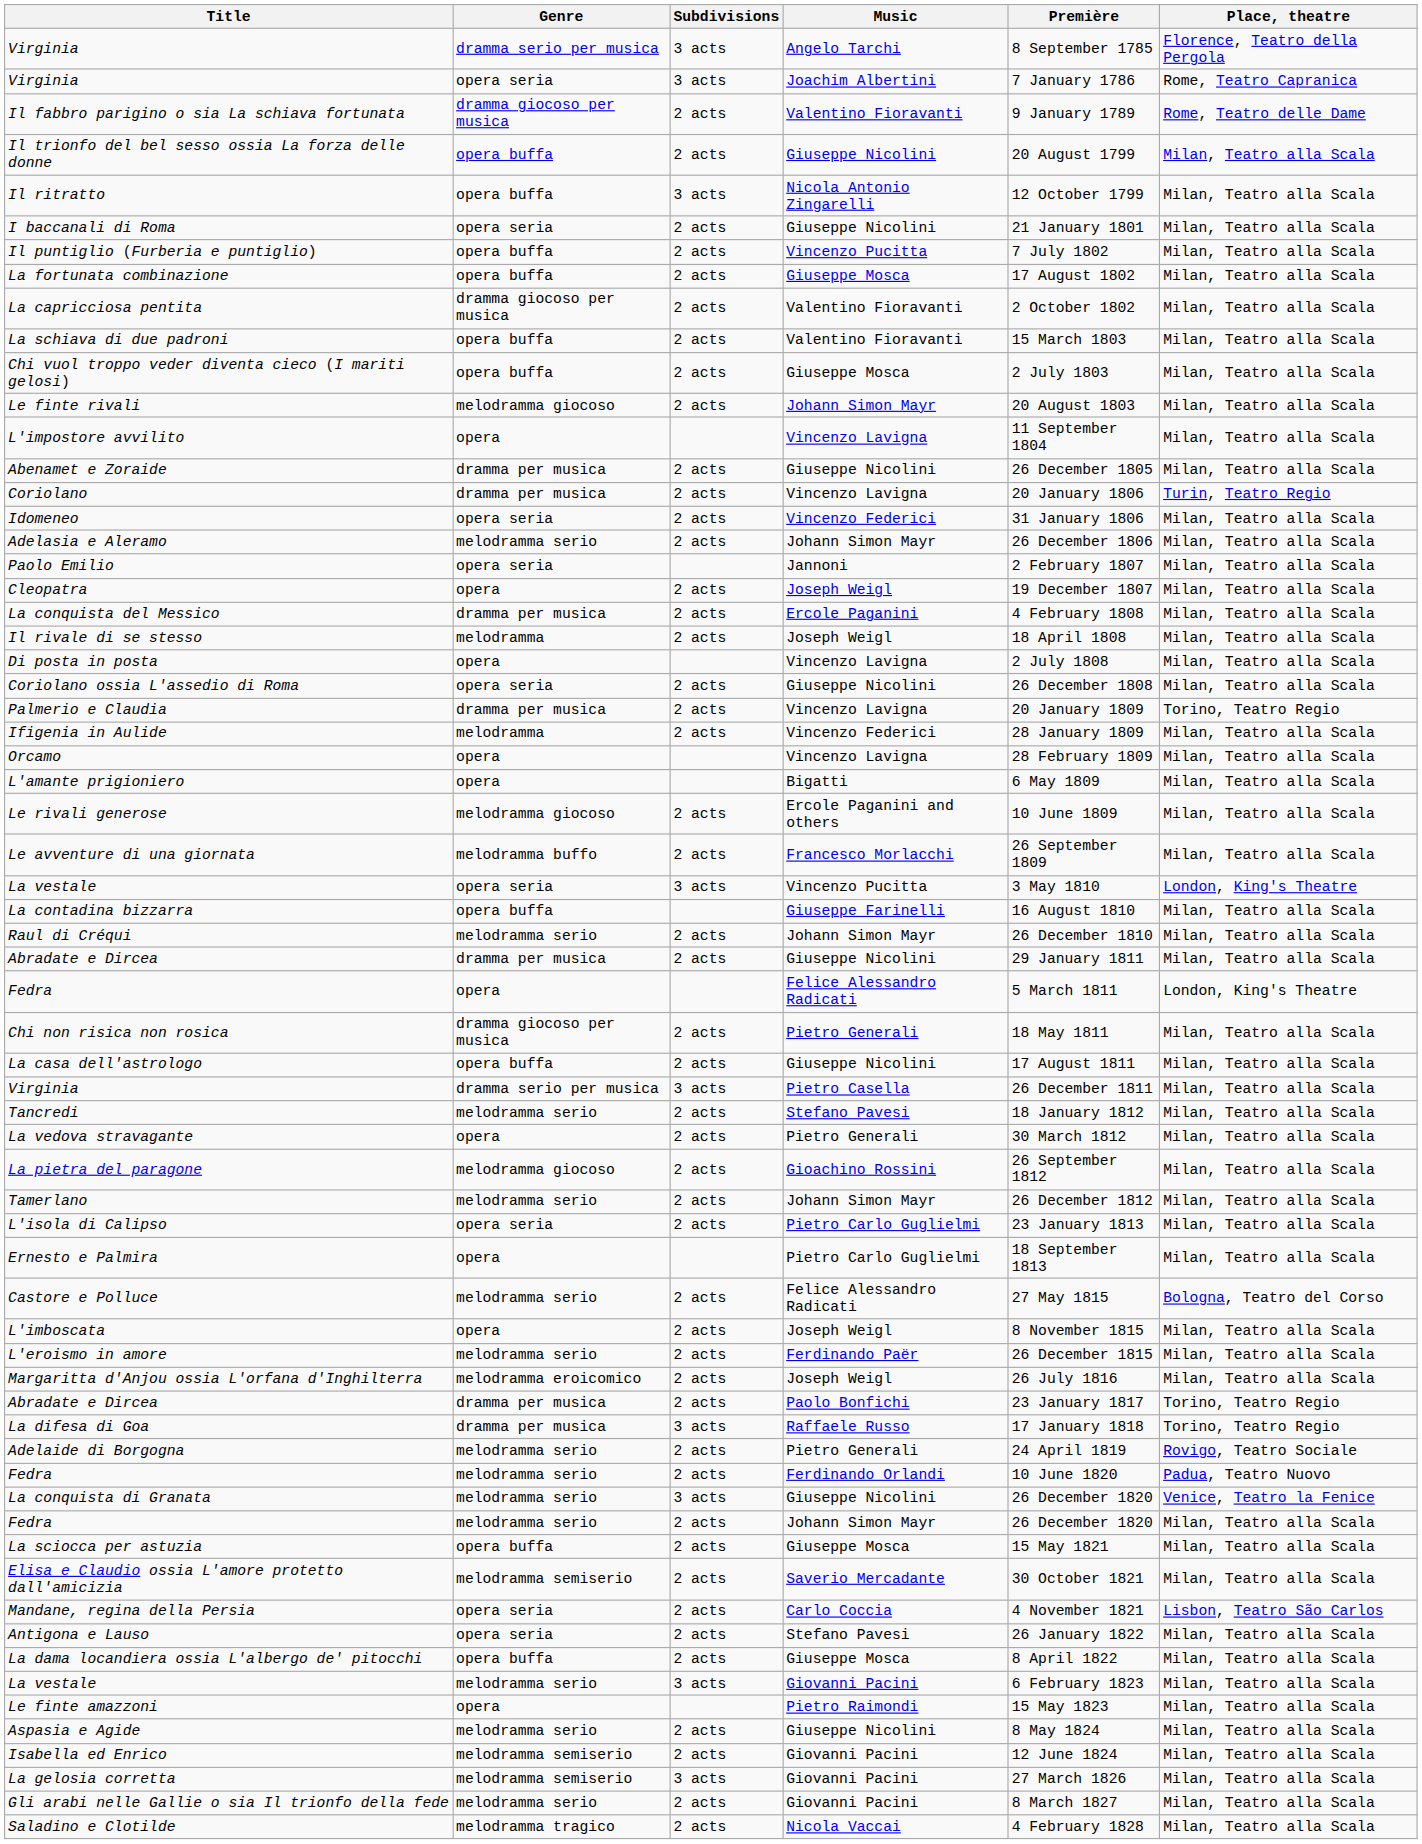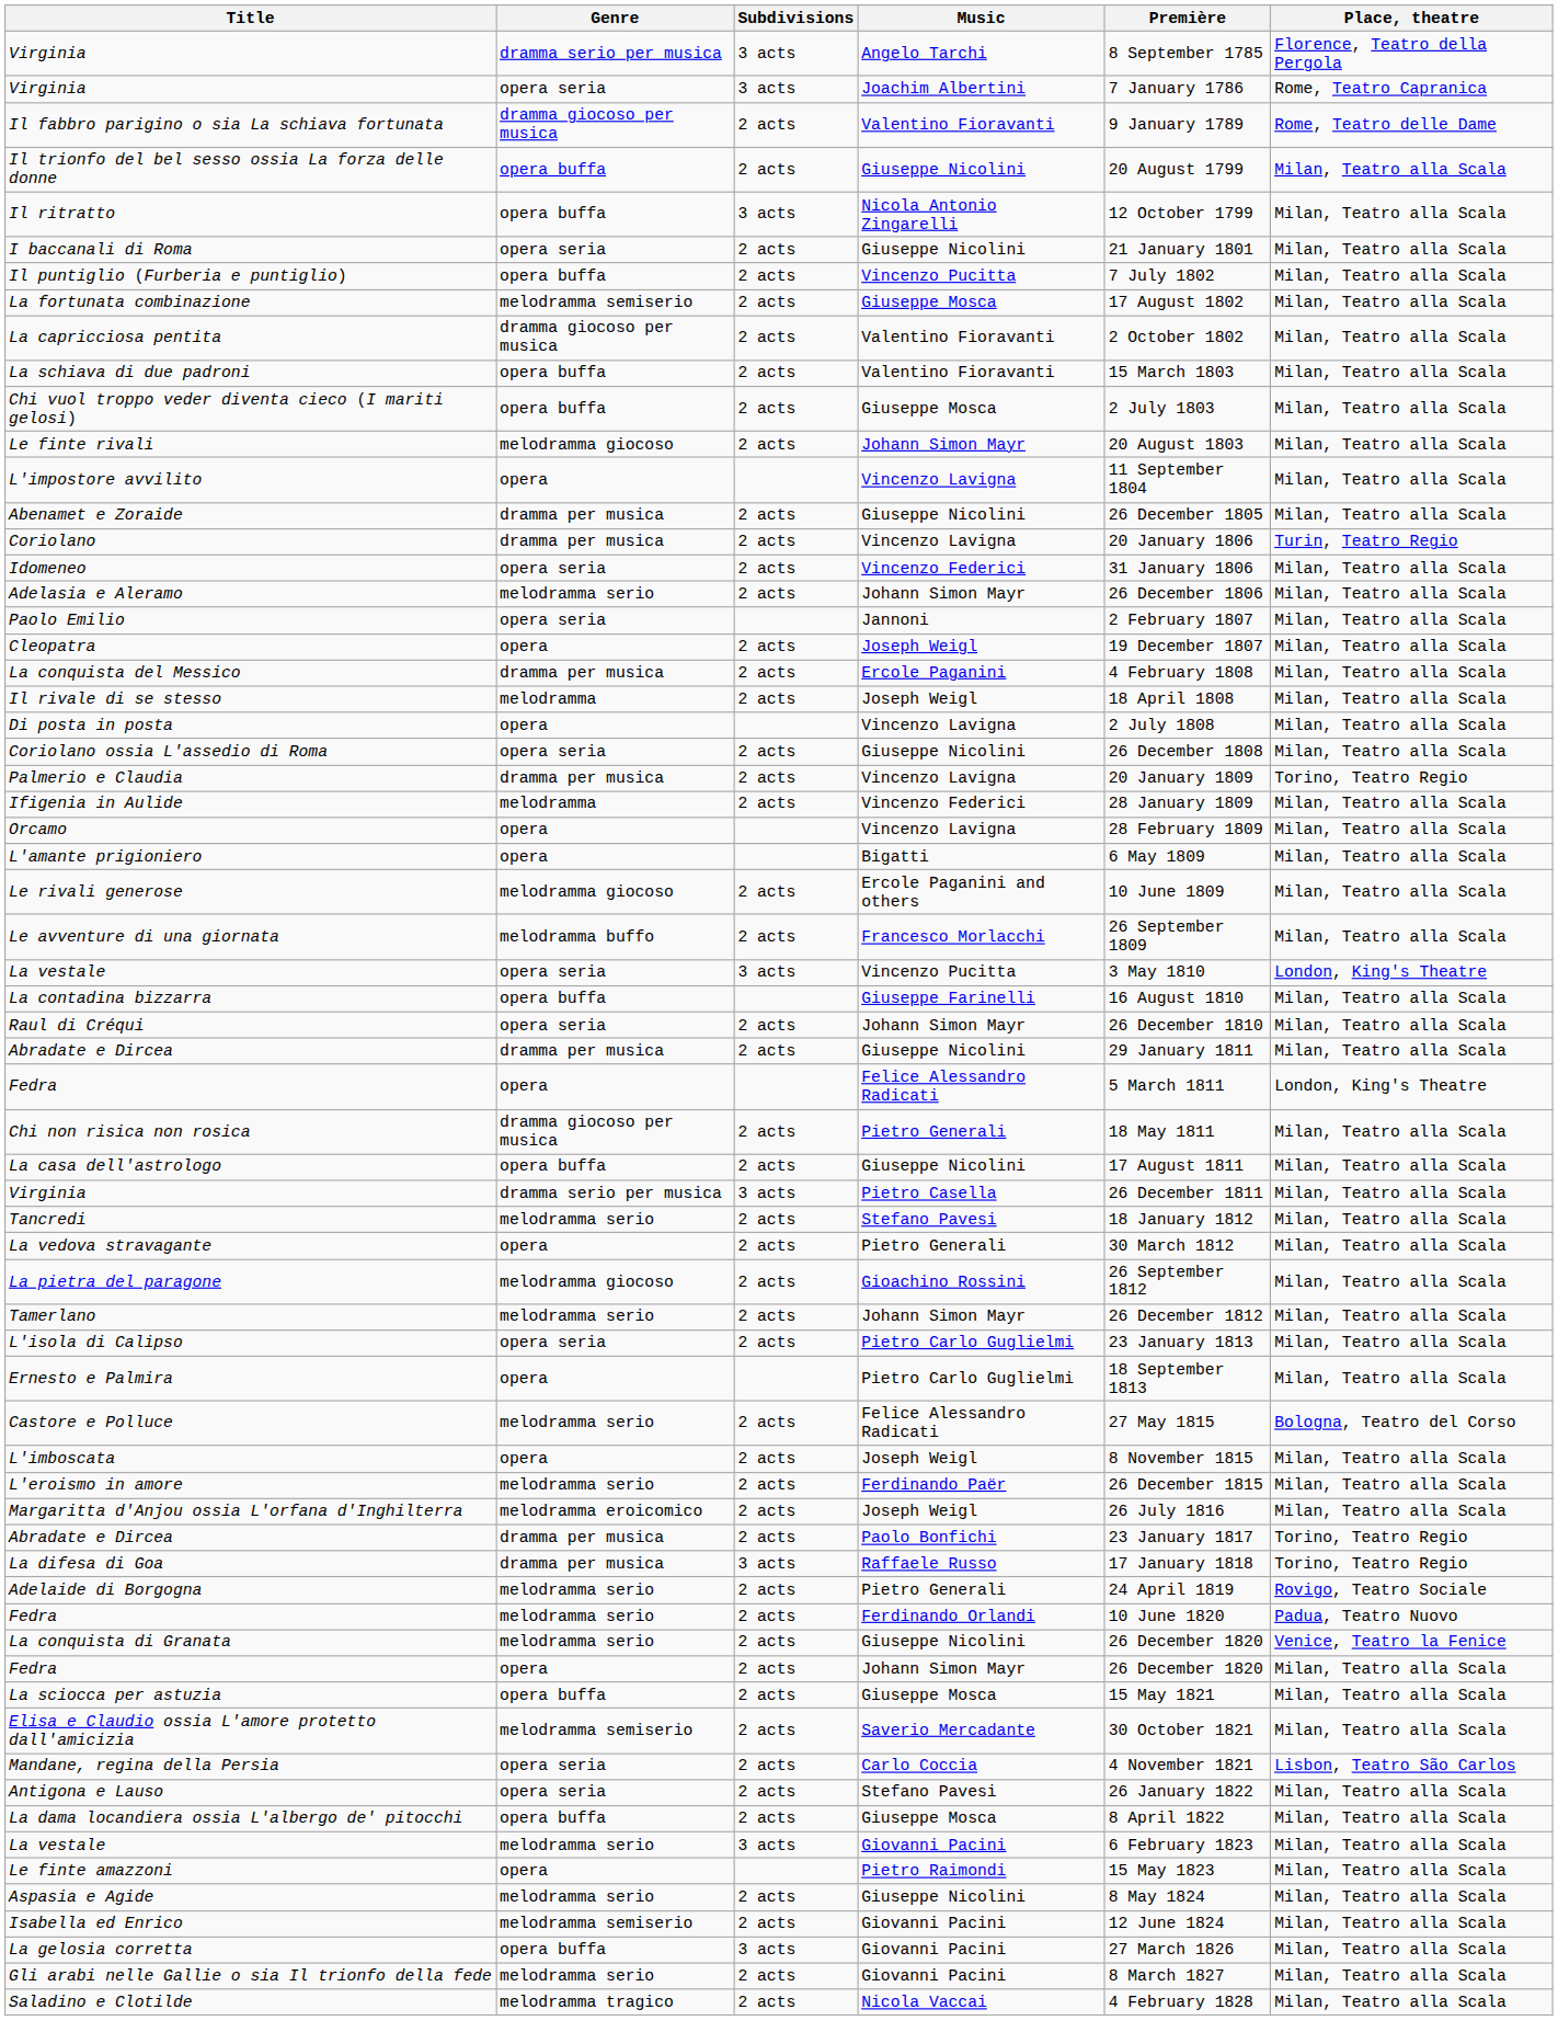 <table class="wikitable sortable">
 <tr>
 <th>Title</th>
 <th>Genre</th>
 <th>Subdivisions</th>
 <th>Music</th>
 <th>Première</th>
 <th>Place, theatre</th>
 </tr>
 <tr>
 <td><em>Virginia</em></td>
 <td><a href='#'>dramma serio per musica</a></td>
 <td>3 acts</td>
 <td><a href='#'>Angelo Tarchi</a></td>
 <td>8 September 1785</td>
 <td><a href='#'>Florence</a>, <a href='#'>Teatro della Pergola</a></td>
 </tr>
 <tr>
 <td><em>Virginia</em></td>
 <td>opera seria</td>
 <td>3 acts</td>
 <td><a href='#'>Joachim Albertini</a></td>
 <td>7 January 1786</td>
 <td>Rome, <a href='#'>Teatro Capranica</a></td>
 </tr>
 <tr>
 <td><em>Il fabbro parigino o sia La schiava fortunata</em></td>
 <td><a href='#'>dramma giocoso per musica</a></td>
 <td>2 acts</td>
 <td><a href='#'>Valentino Fioravanti</a></td>
 <td>9 January 1789</td>
 <td><a href='#'>Rome</a>, <a href='#'>Teatro delle Dame</a></td>
 </tr>
 <tr>
 <td><em>Il trionfo del bel sesso ossia La forza delle donne</em></td>
 <td><a href='#'>opera buffa</a></td>
 <td>2 acts</td>
 <td><a href='#'>Giuseppe Nicolini</a></td>
 <td>20 August 1799</td>
 <td><a href='#'>Milan</a>, <a href='#'>Teatro alla Scala</a></td>
 </tr>
 <tr>
 <td><em>Il ritratto</em></td>
 <td>opera buffa</td>
 <td>3 acts</td>
 <td><a href='#'>Nicola Antonio Zingarelli</a></td>
 <td>12 October 1799</td>
 <td>Milan, Teatro alla Scala</td>
 </tr>
 <tr>
 <td><em>I baccanali di Roma</em></td>
 <td>opera seria</td>
 <td>2 acts</td>
 <td>Giuseppe Nicolini</td>
 <td>21 January 1801</td>
 <td>Milan, Teatro alla Scala</td>
 </tr>
 <tr>
 <td><em>Il puntiglio</em> (<em>Furberia e puntiglio</em>)</td>
 <td>opera buffa</td>
 <td>2 acts</td>
 <td><a href='#'>Vincenzo Pucitta</a></td>
 <td>7 July 1802</td>
 <td>Milan, Teatro alla Scala</td>
 </tr>
 <tr>
 <td><em>La fortunata combinazione</em></td>
-<td>opera buffa</td>
+<td>melodramma semiserio</td>
 <td>2 acts</td>
 <td><a href='#'>Giuseppe Mosca</a></td>
 <td>17 August 1802</td>
 <td>Milan, Teatro alla Scala</td>
 </tr>
 <tr>
 <td><em>La capricciosa pentita</em></td>
 <td>dramma giocoso per musica</td>
 <td>2 acts</td>
 <td>Valentino Fioravanti</td>
 <td>2 October 1802</td>
 <td>Milan, Teatro alla Scala</td>
 </tr>
 <tr>
 <td><em>La schiava di due padroni</em></td>
 <td>opera buffa</td>
 <td>2 acts</td>
 <td>Valentino Fioravanti</td>
 <td>15 March 1803</td>
 <td>Milan, Teatro alla Scala</td>
 </tr>
 <tr>
 <td><em>Chi vuol troppo veder diventa cieco</em> (<em>I mariti gelosi</em>)</td>
 <td>opera buffa</td>
 <td>2 acts</td>
 <td>Giuseppe Mosca</td>
 <td>2 July 1803</td>
 <td>Milan, Teatro alla Scala</td>
 </tr>
 <tr>
 <td><em>Le finte rivali</em></td>
 <td>melodramma giocoso</td>
 <td>2 acts</td>
 <td><a href='#'>Johann Simon Mayr</a></td>
 <td>20 August 1803</td>
 <td>Milan, Teatro alla Scala</td>
 </tr>
 <tr>
 <td><em>L'impostore avvilito</em></td>
 <td>opera</td>
 <td></td>
 <td><a href='#'>Vincenzo Lavigna</a></td>
 <td>11 September 1804</td>
 <td>Milan, Teatro alla Scala</td>
 </tr>
 <tr>
 <td><em>Abenamet e Zoraide</em></td>
 <td>dramma per musica</td>
 <td>2 acts</td>
 <td>Giuseppe Nicolini</td>
 <td>26 December 1805</td>
 <td>Milan, Teatro alla Scala</td>
 </tr>
 <tr>
 <td><em>Coriolano</em></td>
 <td>dramma per musica</td>
 <td>2 acts</td>
 <td>Vincenzo Lavigna</td>
 <td>20 January 1806</td>
 <td><a href='#'>Turin</a>, <a href='#'>Teatro Regio</a></td>
 </tr>
 <tr>
 <td><em>Idomeneo</em></td>
 <td>opera seria</td>
 <td>2 acts</td>
 <td><a href='#'>Vincenzo Federici</a></td>
 <td>31 January 1806</td>
 <td>Milan, Teatro alla Scala</td>
 </tr>
 <tr>
 <td><em>Adelasia e Aleramo</em></td>
 <td>melodramma serio</td>
 <td>2 acts</td>
 <td>Johann Simon Mayr</td>
 <td>26 December 1806</td>
 <td>Milan, Teatro alla Scala</td>
 </tr>
 <tr>
 <td><em>Paolo Emilio</em></td>
 <td>opera seria</td>
 <td></td>
 <td>Jannoni</td>
 <td>2 February 1807</td>
 <td>Milan, Teatro alla Scala</td>
 </tr>
 <tr>
 <td><em>Cleopatra</em></td>
 <td>opera</td>
 <td>2 acts</td>
 <td><a href='#'>Joseph Weigl</a></td>
 <td>19 December 1807</td>
 <td>Milan, Teatro alla Scala</td>
 </tr>
 <tr>
 <td><em>La conquista del Messico</em></td>
 <td>dramma per musica</td>
 <td>2 acts</td>
 <td><a href='#'>Ercole Paganini</a></td>
 <td>4 February 1808</td>
 <td>Milan, Teatro alla Scala</td>
 </tr>
 <tr>
 <td><em>Il rivale di se stesso</em></td>
 <td>melodramma</td>
 <td>2 acts</td>
 <td>Joseph Weigl</td>
 <td>18 April 1808</td>
 <td>Milan, Teatro alla Scala</td>
 </tr>
 <tr>
 <td><em>Di posta in posta</em></td>
 <td>opera</td>
 <td></td>
 <td>Vincenzo Lavigna</td>
 <td>2 July 1808</td>
 <td>Milan, Teatro alla Scala</td>
 </tr>
 <tr>
 <td><em>Coriolano ossia L'assedio di Roma</em></td>
 <td>opera seria</td>
 <td>2 acts</td>
 <td>Giuseppe Nicolini</td>
 <td>26 December 1808</td>
 <td>Milan, Teatro alla Scala</td>
 </tr>
 <tr>
 <td><em>Palmerio e Claudia</em></td>
 <td>dramma per musica</td>
 <td>2 acts</td>
 <td>Vincenzo Lavigna</td>
 <td>20 January 1809</td>
 <td>Torino, Teatro Regio</td>
 </tr>
 <tr>
 <td><em>Ifigenia in Aulide</em></td>
 <td>melodramma</td>
 <td>2 acts</td>
 <td>Vincenzo Federici</td>
 <td>28 January 1809</td>
 <td>Milan, Teatro alla Scala</td>
 </tr>
 <tr>
 <td><em>Orcamo</em></td>
 <td>opera</td>
 <td></td>
 <td>Vincenzo Lavigna</td>
 <td>28 February 1809</td>
 <td>Milan, Teatro alla Scala</td>
 </tr>
 <tr>
 <td><em>L'amante prigioniero</em></td>
 <td>opera</td>
 <td></td>
 <td>Bigatti</td>
 <td>6 May 1809</td>
 <td>Milan, Teatro alla Scala</td>
 </tr>
 <tr>
 <td><em>Le rivali generose</em></td>
 <td>melodramma giocoso</td>
 <td>2 acts</td>
 <td>Ercole Paganini and others</td>
 <td>10 June 1809</td>
 <td>Milan, Teatro alla Scala</td>
 </tr>
 <tr>
 <td><em>Le avventure di una giornata</em></td>
 <td>melodramma buffo</td>
 <td>2 acts</td>
 <td><a href='#'>Francesco Morlacchi</a></td>
 <td>26 September 1809</td>
 <td>Milan, Teatro alla Scala</td>
 </tr>
 <tr>
 <td><em>La vestale</em></td>
 <td>opera seria</td>
 <td>3 acts</td>
 <td>Vincenzo Pucitta</td>
 <td>3 May 1810</td>
 <td><a href='#'>London</a>, <a href='#'>King's Theatre</a></td>
 </tr>
 <tr>
 <td><em>La contadina bizzarra</em></td>
 <td>opera buffa</td>
 <td></td>
 <td><a href='#'>Giuseppe Farinelli</a></td>
 <td>16 August 1810</td>
 <td>Milan, Teatro alla Scala</td>
 </tr>
 <tr>
 <td><em>Raul di Créqui</em></td>
-<td>melodramma serio</td>
+<td>opera seria</td>
 <td>2 acts</td>
 <td>Johann Simon Mayr</td>
 <td>26 December 1810</td>
 <td>Milan, Teatro alla Scala</td>
 </tr>
 <tr>
 <td><em>Abradate e Dircea</em></td>
 <td>dramma per musica</td>
 <td>2 acts</td>
 <td>Giuseppe Nicolini</td>
 <td>29 January 1811</td>
 <td>Milan, Teatro alla Scala</td>
 </tr>
 <tr>
 <td><em>Fedra</em></td>
 <td>opera</td>
 <td></td>
 <td><a href='#'>Felice Alessandro Radicati</a></td>
 <td>5 March 1811</td>
 <td>London,  King's Theatre</td>
 </tr>
 <tr>
 <td><em>Chi non risica non rosica</em></td>
 <td>dramma giocoso per musica</td>
 <td>2 acts</td>
 <td><a href='#'>Pietro Generali</a></td>
 <td>18 May 1811</td>
 <td>Milan, Teatro alla Scala</td>
 </tr>
 <tr>
 <td><em>La casa dell'astrologo</em></td>
 <td>opera buffa</td>
 <td>2 acts</td>
 <td>Giuseppe Nicolini</td>
 <td>17 August 1811</td>
 <td>Milan, Teatro alla Scala</td>
 </tr>
 <tr>
 <td><em>Virginia</em></td>
 <td>dramma serio per musica</td>
 <td>3 acts</td>
 <td><a href='#'>Pietro Casella</a></td>
 <td>26 December 1811</td>
 <td>Milan, Teatro alla Scala</td>
 </tr>
 <tr>
 <td><em>Tancredi</em></td>
 <td>melodramma serio</td>
 <td>2 acts</td>
 <td><a href='#'>Stefano Pavesi</a></td>
 <td>18 January 1812</td>
 <td>Milan, Teatro alla Scala</td>
 </tr>
 <tr>
 <td><em>La vedova stravagante</em></td>
 <td>opera</td>
 <td>2 acts</td>
 <td>Pietro Generali</td>
 <td>30 March 1812</td>
 <td>Milan, Teatro alla Scala</td>
 </tr>
 <tr>
 <td><em><a href='#'>La pietra del paragone</a></em></td>
 <td>melodramma giocoso</td>
 <td>2 acts</td>
 <td><a href='#'>Gioachino Rossini</a></td>
 <td>26 September 1812</td>
 <td>Milan, Teatro alla Scala</td>
 </tr>
 <tr>
 <td><em>Tamerlano</em></td>
 <td>melodramma serio</td>
 <td>2 acts</td>
 <td>Johann Simon Mayr</td>
 <td>26 December 1812</td>
 <td>Milan, Teatro alla Scala</td>
 </tr>
 <tr>
 <td><em>L'isola di Calipso</em></td>
 <td>opera seria</td>
 <td>2 acts</td>
 <td><a href='#'>Pietro Carlo Guglielmi</a></td>
 <td>23 January 1813</td>
 <td>Milan, Teatro alla Scala</td>
 </tr>
 <tr>
 <td><em>Ernesto e Palmira</em></td>
 <td>opera</td>
 <td></td>
 <td>Pietro Carlo Guglielmi</td>
 <td>18 September 1813</td>
 <td>Milan, Teatro alla Scala</td>
 </tr>
 <tr>
 <td><em>Castore e Polluce</em></td>
 <td>melodramma serio</td>
 <td>2 acts</td>
 <td>Felice Alessandro Radicati</td>
 <td>27 May 1815</td>
 <td><a href='#'>Bologna</a>, Teatro del Corso</td>
 </tr>
 <tr>
 <td><em>L'imboscata</em></td>
 <td>opera</td>
 <td>2 acts</td>
 <td>Joseph Weigl</td>
 <td>8 November 1815</td>
 <td>Milan, Teatro alla Scala</td>
 </tr>
 <tr>
 <td><em>L'eroismo in amore</em></td>
 <td>melodramma serio</td>
 <td>2 acts</td>
 <td><a href='#'>Ferdinando Paër</a></td>
 <td>26 December 1815</td>
 <td>Milan, Teatro alla Scala</td>
 </tr>
 <tr>
 <td><em>Margaritta d'Anjou ossia L'orfana d'Inghilterra</em></td>
 <td>melodramma eroicomico</td>
 <td>2 acts</td>
 <td>Joseph Weigl</td>
 <td>26 July 1816</td>
 <td>Milan, Teatro alla Scala</td>
 </tr>
 <tr>
 <td><em>Abradate e Dircea</em></td>
 <td>dramma per musica</td>
 <td>2 acts</td>
 <td><a href='#'>Paolo Bonfichi</a></td>
 <td>23 January 1817</td>
 <td>Torino, Teatro Regio</td>
 </tr>
 <tr>
 <td><em>La difesa di Goa</em></td>
 <td>dramma per musica</td>
 <td>3 acts</td>
 <td><a href='#'>Raffaele Russo</a></td>
 <td>17 January 1818</td>
 <td>Torino, Teatro Regio</td>
 </tr>
 <tr>
 <td><em>Adelaide di Borgogna</em></td>
 <td>melodramma serio</td>
 <td>2 acts</td>
 <td>Pietro Generali</td>
 <td>24 April 1819</td>
 <td><a href='#'>Rovigo</a>, Teatro Sociale</td>
 </tr>
 <tr>
 <td><em>Fedra</em></td>
 <td>melodramma serio</td>
 <td>2 acts</td>
 <td><a href='#'>Ferdinando Orlandi</a></td>
 <td>10 June 1820</td>
 <td><a href='#'>Padua</a>, Teatro Nuovo</td>
 </tr>
 <tr>
 <td><em>La conquista di Granata</em></td>
 <td>melodramma serio</td>
-<td>3 acts</td>
+<td>2 acts</td>
 <td>Giuseppe Nicolini</td>
 <td>26 December 1820</td>
 <td><a href='#'>Venice</a>, <a href='#'>Teatro la Fenice</a></td>
 </tr>
 <tr>
 <td><em>Fedra</em></td>
-<td>melodramma serio</td>
+<td>opera</td>
 <td>2 acts</td>
 <td>Johann Simon Mayr</td>
 <td>26 December 1820</td>
 <td>Milan, Teatro alla Scala</td>
 </tr>
 <tr>
 <td><em>La sciocca per astuzia</em></td>
 <td>opera buffa</td>
 <td>2 acts</td>
 <td>Giuseppe Mosca</td>
 <td>15 May 1821</td>
 <td>Milan, Teatro alla Scala</td>
 </tr>
 <tr>
 <td><em><a href='#'>Elisa e Claudio</a> ossia L'amore protetto dall'amicizia</em></td>
 <td>melodramma semiserio</td>
 <td>2 acts</td>
 <td><a href='#'>Saverio Mercadante</a></td>
 <td>30 October 1821</td>
 <td>Milan, Teatro alla Scala</td>
 </tr>
 <tr>
 <td><em>Mandane, regina della Persia</em></td>
 <td>opera seria</td>
 <td>2 acts</td>
 <td><a href='#'>Carlo Coccia</a></td>
 <td>4 November 1821</td>
 <td><a href='#'>Lisbon</a>, <a href='#'>Teatro São Carlos</a></td>
 </tr>
 <tr>
 <td><em>Antigona e Lauso</em></td>
 <td>opera seria</td>
 <td>2 acts</td>
 <td>Stefano Pavesi</td>
 <td>26 January 1822</td>
 <td>Milan, Teatro alla Scala</td>
 </tr>
 <tr>
 <td><em>La dama locandiera ossia L'albergo de' pitocchi</em></td>
 <td>opera buffa</td>
 <td>2 acts</td>
 <td>Giuseppe Mosca</td>
 <td>8 April 1822</td>
 <td>Milan, Teatro alla Scala</td>
 </tr>
 <tr>
 <td><em>La vestale</em></td>
 <td>melodramma serio</td>
 <td>3 acts</td>
 <td><a href='#'>Giovanni Pacini</a></td>
 <td>6 February 1823</td>
 <td>Milan, Teatro alla Scala</td>
 </tr>
 <tr>
 <td><em>Le finte amazzoni</em></td>
 <td>opera</td>
 <td></td>
 <td><a href='#'>Pietro Raimondi</a></td>
 <td>15 May 1823</td>
 <td>Milan, Teatro alla Scala</td>
 </tr>
 <tr>
 <td><em>Aspasia e Agide</em></td>
 <td>melodramma serio</td>
 <td>2 acts</td>
 <td>Giuseppe Nicolini</td>
 <td>8 May 1824</td>
 <td>Milan, Teatro alla Scala</td>
 </tr>
 <tr>
 <td><em>Isabella ed Enrico</em></td>
 <td>melodramma semiserio</td>
 <td>2 acts</td>
 <td>Giovanni Pacini</td>
 <td>12 June 1824</td>
 <td>Milan, Teatro alla Scala</td>
 </tr>
 <tr>
 <td><em>La gelosia corretta</em></td>
-<td>melodramma semiserio</td>
+<td>opera buffa</td>
 <td>3 acts</td>
 <td>Giovanni Pacini</td>
 <td>27 March 1826</td>
 <td>Milan, Teatro alla Scala</td>
 </tr>
 <tr>
 <td><em>Gli arabi nelle Gallie o sia Il trionfo della fede</em></td>
 <td>melodramma serio</td>
 <td>2 acts</td>
 <td>Giovanni Pacini</td>
 <td>8 March 1827</td>
 <td>Milan, Teatro alla Scala</td>
 </tr>
 <tr>
 <td><em>Saladino e Clotilde</em></td>
 <td>melodramma tragico</td>
 <td>2 acts</td>
 <td><a href='#'>Nicola Vaccai</a></td>
 <td>4 February 1828</td>
 <td>Milan, Teatro alla Scala</td>
 </tr>
 </table>
